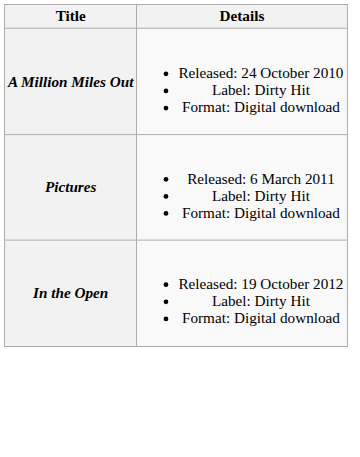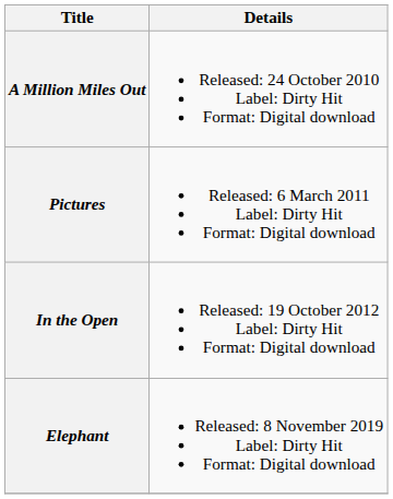 <table class="wikitable plainrowheaders" style="text-align:center;">
 <tr>
 <th scope="col">Title</th>
 <th scope="col">Details</th>
 </tr>
 <tr>
 <th scope="row"><strong><em>A Million Miles Out</em></strong></th>
 <td><br><ul><li>Released: 24 October 2010</li><li>Label: Dirty Hit</li><li>Format: Digital download</li></ul></td>
 </tr>
 <tr>
 <th scope="row"><strong><em>Pictures</em></strong></th>
 <td><br><ul><li>Released: 6 March 2011</li><li>Label: Dirty Hit</li><li>Format: Digital download</li></ul></td>
 </tr>
 <tr>
 <th scope="row"><strong><em>In the Open</em></strong></th>
 <td><br><ul><li>Released: 19 October 2012</li><li>Label: Dirty Hit</li><li>Format: Digital download</li></ul></td>
 </tr>
 <tr>
+<th scope="row"><strong><em>Elephant</em></strong></th>
+<td><br><ul><li>Released: 8 November 2019</li><li>Label: Dirty Hit</li><li>Format: Digital download</li></ul></td>
+</tr>
+<tr>
 </tr>
 </table>
